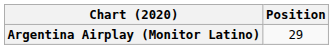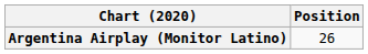 <table class="wikitable plainrowheaders sortable" style="text-align:center">
 <tr>
 <th scope="col">Chart (2020)</th>
 <th scope="col">Position</th>
 </tr>
 <tr>
 <th scope="row">Argentina Airplay (Monitor Latino)</th>
-<td>29</td>
+<td>26</td>
 </tr>
 </table>
